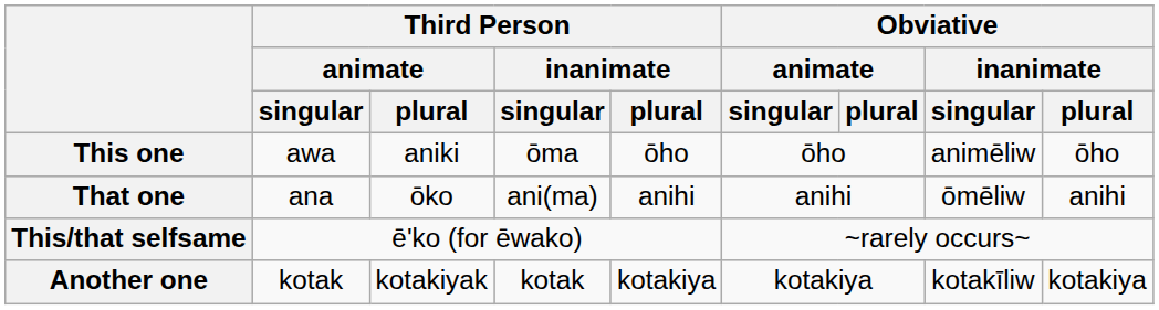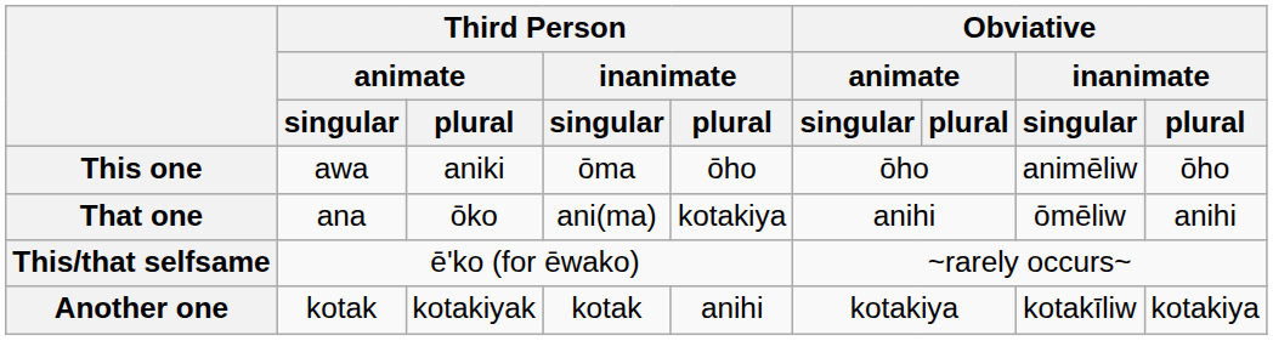 <table class="wikitable" style="text-align:center;">
 <tr>
 <th rowspan="3"></th>
 <th colspan=4>Third Person</th>
 <th colspan=4>Obviative</th>
 </tr>
 <tr>
 <th colspan=2>animate</th>
 <th colspan=2>inanimate</th>
 <th colspan=2>animate</th>
 <th colspan=2>inanimate</th>
 </tr>
 <tr>
 <th>singular</th>
 <th>plural</th>
 <th>singular</th>
 <th>plural</th>
 <th>singular</th>
 <th>plural</th>
 <th>singular</th>
 <th>plural</th>
 </tr>
 <tr>
 <th>This one</th>
 <td>awa</td>
 <td>aniki</td>
 <td>ōma</td>
 <td>ōho</td>
 <td colspan=2>ōho</td>
 <td>animēliw</td>
 <td>ōho</td>
 </tr>
 <tr>
 <th>That one</th>
 <td>ana</td>
 <td>ōko</td>
 <td>ani(ma)</td>
-<td>anihi</td>
+<td>kotakiya</td>
 <td colspan=2>anihi</td>
 <td>ōmēliw</td>
 <td>anihi</td>
 </tr>
 <tr>
 <th>This/that selfsame</th>
 <td colspan=4>ē'ko (for ēwako)</td>
 <td colspan=4>~rarely occurs~</td>
 </tr>
 <tr>
 <th>Another one</th>
 <td>kotak</td>
 <td>kotakiyak</td>
 <td>kotak</td>
-<td>kotakiya</td>
+<td>anihi</td>
 <td colspan=2>kotakiya</td>
 <td>kotakīliw</td>
 <td>kotakiya</td>
 </tr>
 </table>
